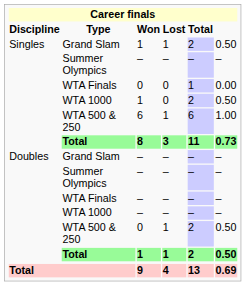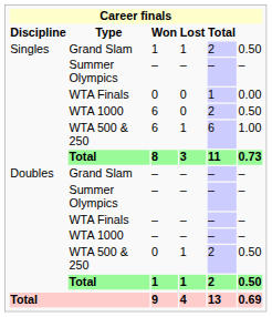 <table class="infobox vcard vevent nowrap" width=40%>
 <tr bgcolor=ffffcc>
 <th colspan=6>Career finals</th>
 </tr>
 <tr>
 <th>Discipline</th>
 <th>Type</th>
 <th>Won</th>
 <th>Lost</th>
 <th>Total</th>
 <th></th>
 </tr>
 <tr>
 <td rowspan=6>Singles</td>
 <td>Grand Slam</td>
 <td>1</td>
 <td>1</td>
 <td bgcolor=CCCCFF>2</td>
 <td>0.50</td>
 </tr>
 <tr>
 <td>Summer Olympics</td>
 <td>–</td>
 <td>–</td>
 <td bgcolor=CCCCFF>–</td>
 <td>–</td>
 </tr>
 <tr>
 <td>WTA Finals</td>
 <td>0</td>
 <td>0</td>
 <td bgcolor=CCCCFF>1</td>
 <td>0.00</td>
 </tr>
 <tr>
 <td>WTA 1000</td>
-<td>1</td>
+<td>6</td>
 <td>0</td>
 <td bgcolor=CCCCFF>2</td>
 <td>0.50</td>
 </tr>
 <tr>
 <td>WTA 500 & 250</td>
 <td>6</td>
 <td>1</td>
 <td bgcolor=CCCCFF>6</td>
 <td>1.00</td>
 </tr>
 <tr bgcolor=98FB98>
 <td><strong>Total</strong></td>
 <td><strong>8</strong></td>
 <td><strong>3</strong></td>
 <td><strong>11</strong></td>
 <td><strong>0.73</strong></td>
 </tr>
 <tr>
 <td rowspan=6>Doubles</td>
 <td>Grand Slam</td>
 <td>–</td>
 <td>–</td>
 <td bgcolor=CCCCFF>–</td>
 <td>–</td>
 </tr>
 <tr>
 <td>Summer Olympics</td>
 <td>–</td>
 <td>–</td>
 <td bgcolor=CCCCFF>–</td>
 <td>–</td>
 </tr>
 <tr>
 <td>WTA Finals</td>
 <td>–</td>
 <td>–</td>
 <td bgcolor=CCCCFF>–</td>
 <td>–</td>
 </tr>
 <tr>
 <td>WTA 1000</td>
 <td>–</td>
 <td>–</td>
 <td bgcolor=CCCCFF>–</td>
 <td>–</td>
 </tr>
 <tr>
 <td>WTA 500 & 250</td>
 <td>0</td>
 <td>1</td>
 <td bgcolor=CCCCFF>2</td>
 <td>0.50</td>
 </tr>
 <tr bgcolor=98FB98>
 <td><strong>Total</strong></td>
 <td><strong>1</strong></td>
 <td><strong>1</strong></td>
 <td><strong>2</strong></td>
 <td><strong>0.50</strong></td>
 </tr>
 <tr>
 </tr>
 <tr bgcolor=FFCCCC>
 <td colspan=2><strong>Total</strong></td>
 <td><strong>9</strong></td>
 <td><strong>4</strong></td>
 <td><strong>13</strong></td>
 <td><strong>0.69</strong></td>
 </tr>
 </table>
